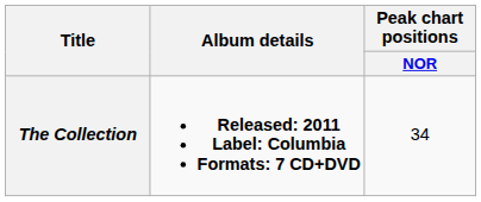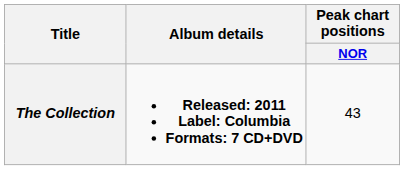 <table class="wikitable plainrowheaders" style="text-align:center;">
 <tr>
 <th scope="col" rowspan="2" style="width:8em;">Title</th>
 <th scope="col" rowspan="2">Album details</th>
 <th scope="col" colspan="1" style="width:6em;">Peak chart positions</th>
 </tr>
 <tr>
 <th scope="col" style="width:3em;font-size:90%;"><a href='#'>NOR</a><br></th>
 </tr>
 <tr>
 <th scope="row"><em>The Collection</em></th>
 <td><strong><br><ul><li>Released: 2011</li><li>Label: Columbia</li><li>Formats: 7 CD+DVD</li></ul></strong></td>
-<td>34</td>
+<td>43</td>
 </tr>
 </table>
